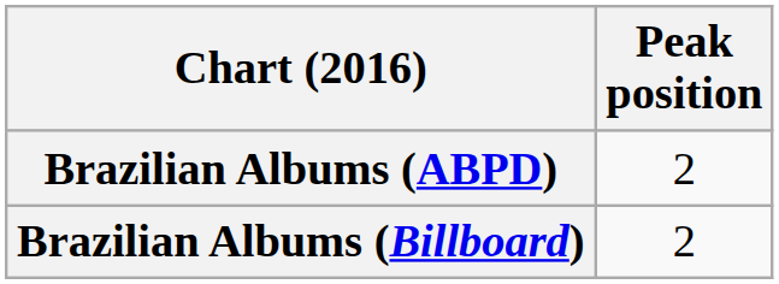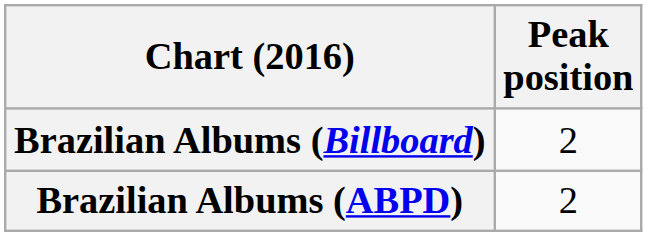 <table class="wikitable plainrowheaders" style="text-align:center">
 <tr>
 <th>Chart (2016)</th>
 <th>Peak<br>position</th>
 </tr>
 <tr>
+<th scope="row">Brazilian Albums (<em><a href='#'>Billboard</a></em>)</th>
+<td>2</td>
+</tr>
+<tr>
 <th scope="row">Brazilian Albums (<a href='#'>ABPD</a>)</th>
 <td>2</td>
 </tr>
-<tr>
-<th scope="row">Brazilian Albums (<em><a href='#'>Billboard</a></em>)</th>
-<td>2</td>
-</tr>
 </table>
